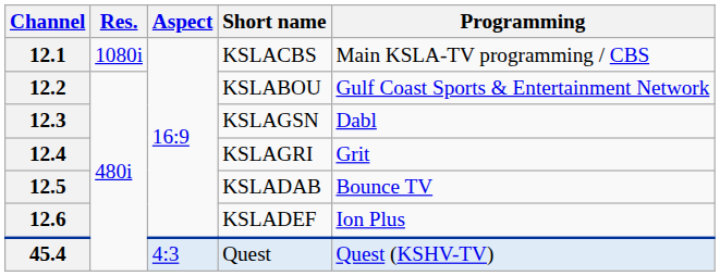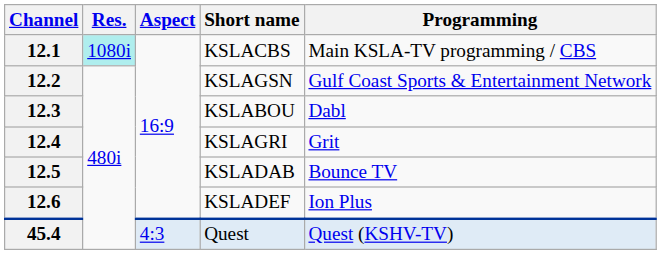 <table class="wikitable">
 <tr>
 <th scope = "col"><a href='#'>Channel</a></th>
 <th scope = "col"><a href='#'>Res.</a></th>
 <th scope = "col"><a href='#'>Aspect</a></th>
 <th scope = "col">Short name</th>
 <th scope = "col">Programming</th>
 </tr>
 <tr>
 <th scope = "row">12.1</th>
-<td><a href='#'>1080i</a></td>
+<td style="background: paleturquoise;"><a href='#'>1080i</a></td>
 <td rowspan=6><a href='#'>16:9</a></td>
 <td>KSLACBS</td>
 <td>Main KSLA-TV programming / <a href='#'>CBS</a></td>
 </tr>
 <tr>
 <th scope = "row">12.2</th>
 <td rowspan=6><a href='#'>480i</a></td>
-<td>KSLABOU</td>
+<td>KSLAGSN</td>
 <td><a href='#'>Gulf Coast Sports & Entertainment Network</a></td>
 </tr>
 <tr>
 <th scope = "row">12.3</th>
-<td>KSLAGSN</td>
+<td>KSLABOU</td>
 <td><a href='#'>Dabl</a></td>
 </tr>
 <tr>
 <th scope = "row">12.4</th>
 <td>KSLAGRI</td>
 <td><a href='#'>Grit</a></td>
 </tr>
 <tr>
 <th scope = "row">12.5</th>
 <td>KSLADAB</td>
 <td><a href='#'>Bounce TV</a></td>
 </tr>
 <tr>
 <th scope = "row">12.6</th>
 <td>KSLADEF</td>
 <td><a href='#'>Ion Plus</a></td>
 </tr>
 <tr style="background-color:#DFEBF6; border-top: 2px solid #003399;">
 <th scope = "row">45.4</th>
 <td><a href='#'>4:3</a></td>
 <td>Quest</td>
 <td><a href='#'>Quest</a> (<a href='#'>KSHV-TV</a>)</td>
 </tr>
 </table>
